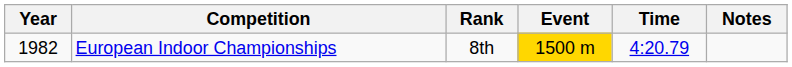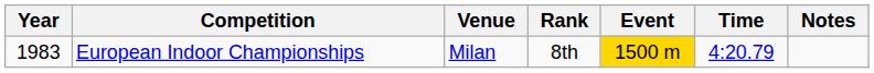 <table class="wikitable" width=50% style="font-size:90%; text-align:center;">
 <tr Gothenburg>
 <th>Year</th>
 <th>Competition</th>
+<th>Venue</th>
 <th>Rank</th>
 <th>Event</th>
 <th>Time</th>
 <th>Notes</th>
 </tr>
 <tr>
-<td>1982</td>
+<td>1983</td>
 <td align=left><a href='#'>European Indoor Championships</a></td>
+<td align=left> <a href='#'>Milan</a></td>
 <td>8th</td>
 <td style="background: gold;">1500 m</td>
 <td><a href='#'>4:20.79</a></td>
 <td></td>
 </tr>
 </table>
